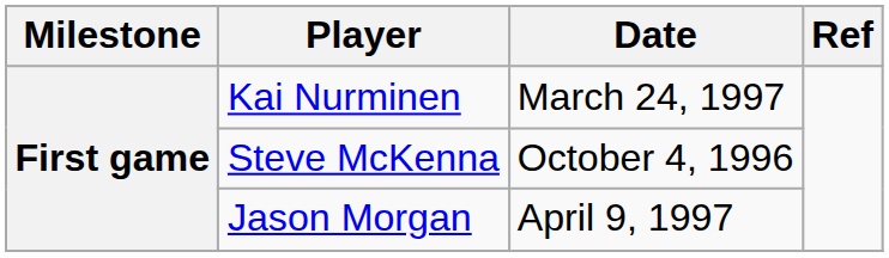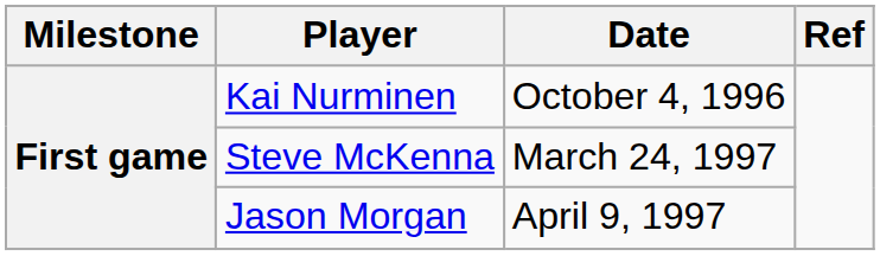 <table class="wikitable">
 <tr>
 <th scope="col">Milestone</th>
 <th scope="col">Player</th>
 <th scope="col">Date</th>
 <th scope="col">Ref</th>
 </tr>
 <tr>
 <th rowspan=3>First game</th>
 <td><a href='#'>Kai Nurminen</a></td>
-<td>March 24, 1997</td>
+<td>October 4, 1996</td>
 <td rowspan=3></td>
 </tr>
 <tr>
 <td><a href='#'>Steve McKenna</a></td>
-<td>October 4, 1996</td>
+<td>March 24, 1997</td>
 </tr>
 <tr>
 <td><a href='#'>Jason Morgan</a></td>
 <td>April 9, 1997</td>
 </tr>
 </table>
